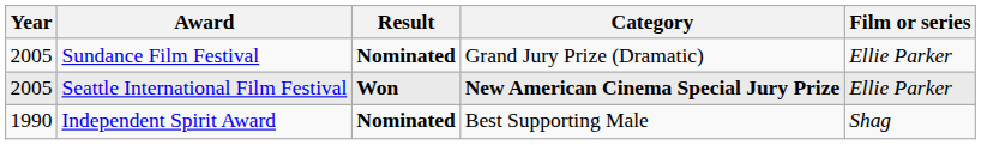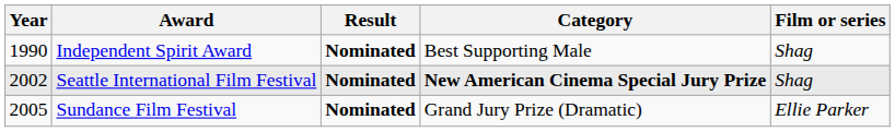 <table class="wikitable">
 <tr>
 <th>Year</th>
 <th>Award</th>
 <th>Result</th>
 <th>Category</th>
 <th>Film or series</th>
 </tr>
 <tr>
+<td>1990</td>
+<td><a href='#'>Independent Spirit Award</a></td>
+<td><strong>Nominated</strong></td>
+<td>Best Supporting Male</td>
+<td><em>Shag</em></td>
+</tr>
+<tr style="background:#eaeaea;">
+<td>2002</td>
+<td><a href='#'>Seattle International Film Festival</a></td>
+<td><strong>Nominated</strong></td>
+<td><strong>New American Cinema Special Jury Prize</strong></td>
+<td><em>Shag</em></td>
+</tr>
+<tr>
 <td>2005</td>
 <td><a href='#'>Sundance Film Festival</a></td>
 <td><strong>Nominated</strong></td>
 <td>Grand Jury Prize (Dramatic)</td>
 <td><em>Ellie Parker</em></td>
 </tr>
-<tr style="background:#eaeaea;">
-<td>2005</td>
-<td><a href='#'>Seattle International Film Festival</a></td>
-<td><strong>Won</strong></td>
-<td><strong>New American Cinema Special Jury Prize</strong></td>
-<td><em>Ellie Parker</em></td>
-</tr>
-<tr>
-<td>1990</td>
-<td><a href='#'>Independent Spirit Award</a></td>
-<td><strong>Nominated</strong></td>
-<td>Best Supporting Male</td>
-<td><em>Shag</em></td>
-</tr>
 </table>
